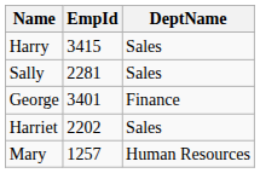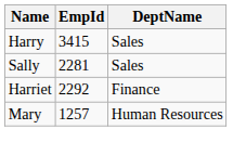 <table class="wikitable">
 <tr>
 <th>Name</th>
 <th>EmpId</th>
 <th>DeptName</th>
 </tr>
 <tr>
 <td>Harry</td>
 <td>3415</td>
 <td>Sales</td>
 </tr>
 <tr>
 <td>Sally</td>
 <td>2281</td>
 <td>Sales</td>
 </tr>
 <tr>
-<td>George</td>
-<td>3401</td>
+<td>Harriet</td>
+<td>2292</td>
 <td>Finance</td>
-</tr>
-<tr>
-<td>Harriet</td>
-<td>2202</td>
-<td>Sales</td>
 </tr>
 <tr>
 <td>Mary</td>
 <td>1257</td>
 <td>Human Resources</td>
 </tr>
 </table>
